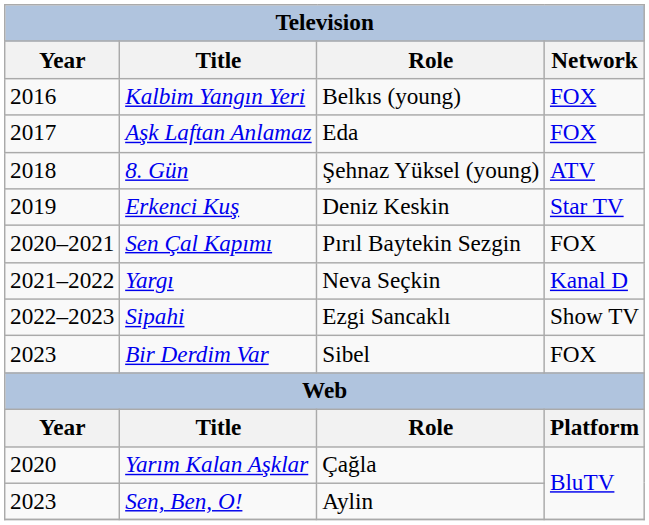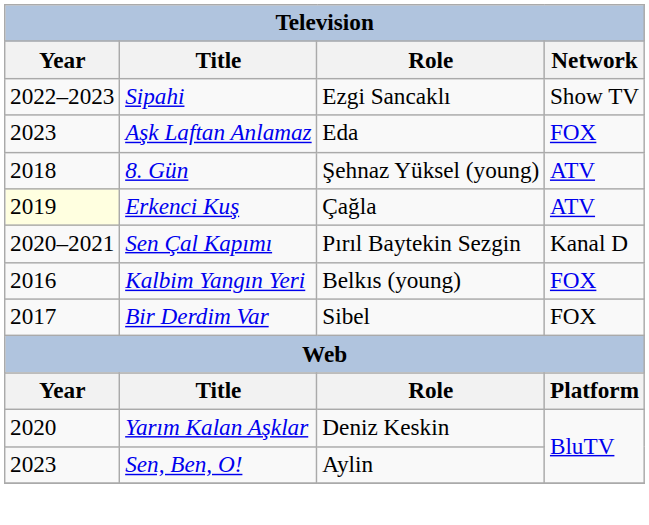 <table class="wikitable">
 <tr>
 <th colspan="4" style="background:LightSteelBlue">Television</th>
 </tr>
 <tr>
 <th>Year</th>
 <th>Title</th>
 <th>Role</th>
 <th>Network</th>
 </tr>
 <tr>
-<td>2016</td>
-<td><em><a href='#'>Kalbim Yangın Yeri</a></em></td>
-<td>Belkıs (young)</td>
-<td><a href='#'>FOX</a></td>
+<td>2022–2023</td>
+<td><em><a href='#'>Sipahi</a></em></td>
+<td>Ezgi Sancaklı</td>
+<td>Show TV</td>
 </tr>
 <tr>
-<td>2017</td>
+<td>2023</td>
 <td><em><a href='#'>Aşk Laftan Anlamaz</a></em></td>
 <td>Eda</td>
 <td><a href='#'>FOX</a></td>
 </tr>
 <tr>
 <td>2018</td>
 <td><em><a href='#'>8. Gün</a></em></td>
 <td>Şehnaz Yüksel (young)</td>
 <td><a href='#'>ATV</a></td>
 </tr>
 <tr>
-<td>2019</td>
+<td style="background: lightyellow;">2019</td>
 <td><em><a href='#'>Erkenci Kuş</a></em></td>
-<td>Deniz Keskin</td>
-<td><a href='#'>Star TV</a></td>
+<td>Çağla</td>
+<td><a href='#'>ATV</a></td>
 </tr>
 <tr>
 <td>2020–2021</td>
 <td><em><a href='#'>Sen Çal Kapımı</a></em></td>
 <td>Pırıl Baytekin Sezgin</td>
-<td>FOX</td>
+<td>Kanal D</td>
 </tr>
 <tr>
-<td>2021–2022</td>
-<td><em><a href='#'>Yargı</a></em></td>
-<td>Neva Seçkin</td>
-<td><a href='#'>Kanal D</a></td>
+<td>2016</td>
+<td><em><a href='#'>Kalbim Yangın Yeri</a></em></td>
+<td>Belkıs (young)</td>
+<td><a href='#'>FOX</a></td>
 </tr>
 <tr>
-<td>2022–2023</td>
-<td><em><a href='#'>Sipahi</a></em></td>
-<td>Ezgi Sancaklı</td>
-<td>Show TV</td>
-</tr>
-<tr>
-<td>2023</td>
+<td>2017</td>
 <td><em><a href='#'>Bir Derdim Var</a></em></td>
 <td>Sibel</td>
 <td>FOX</td>
 </tr>
 <tr>
 <th colspan="4" style="background:LightSteelBlue">Web</th>
 </tr>
 <tr>
 <th>Year</th>
 <th>Title</th>
 <th>Role</th>
 <th>Platform</th>
 </tr>
 <tr>
 <td>2020</td>
 <td><em><a href='#'>Yarım Kalan Aşklar</a></em></td>
-<td>Çağla</td>
+<td>Deniz Keskin</td>
 <td rowspan="2"><a href='#'>BluTV</a></td>
 </tr>
 <tr>
 <td>2023</td>
 <td><em><a href='#'>Sen, Ben, O!</a></em></td>
 <td>Aylin</td>
 </tr>
 <tr>
 </tr>
 </table>
